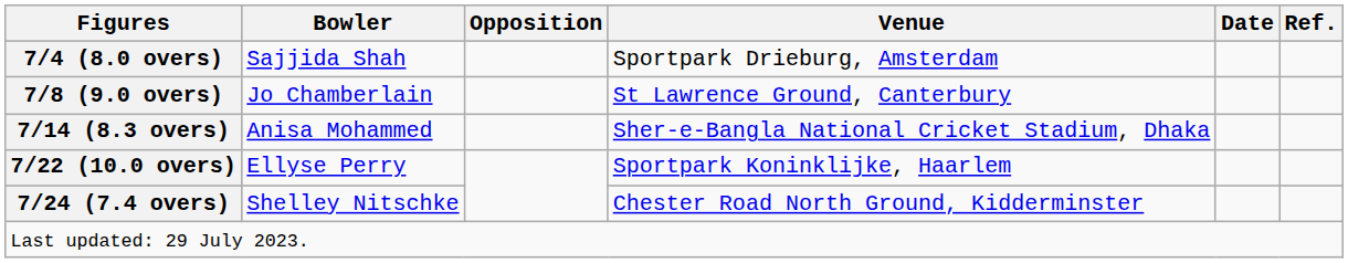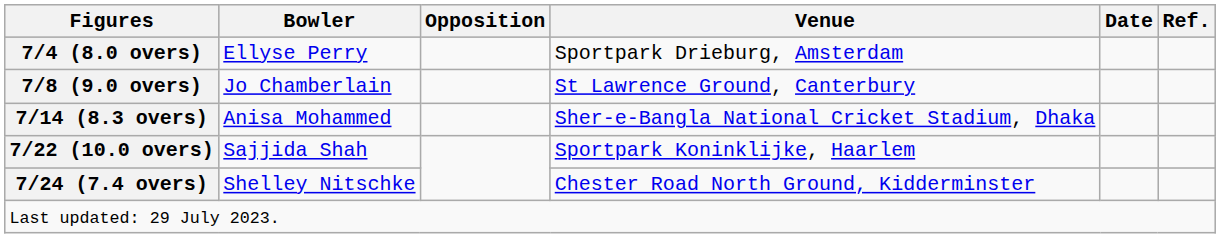 <table class="wikitable">
 <tr>
 <th scope="col">Figures</th>
 <th scope="col">Bowler</th>
 <th scope="col">Opposition</th>
 <th scope="col">Venue</th>
 <th scope="col">Date</th>
 <th scope="col">Ref.</th>
 </tr>
 <tr>
 <th scope="row">7/4 (8.0 overs)</th>
-<td> <a href='#'>Sajjida Shah</a></td>
+<td> <a href='#'>Ellyse Perry</a></td>
 <td></td>
 <td>Sportpark Drieburg, <a href='#'>Amsterdam</a></td>
 <td><a href='#'></a></td>
 <td></td>
 </tr>
 <tr>
 <th scope="row">7/8 (9.0 overs)</th>
 <td> <a href='#'>Jo Chamberlain</a></td>
 <td></td>
 <td><a href='#'>St Lawrence Ground</a>, <a href='#'>Canterbury</a></td>
 <td><a href='#'></a></td>
 <td></td>
 </tr>
 <tr>
 <th scope="row">7/14 (8.3 overs)</th>
 <td> <a href='#'>Anisa Mohammed</a></td>
 <td></td>
 <td><a href='#'>Sher-e-Bangla National Cricket Stadium</a>, <a href='#'>Dhaka</a></td>
 <td><a href='#'></a></td>
 <td></td>
 </tr>
 <tr>
 <th scope="row">7/22 (10.0 overs)</th>
-<td> <a href='#'>Ellyse Perry</a></td>
+<td> <a href='#'>Sajjida Shah</a></td>
 <td rowspan=2></td>
 <td><a href='#'>Sportpark Koninklijke</a>, <a href='#'>Haarlem</a></td>
 <td><a href='#'></a></td>
 <td></td>
 </tr>
 <tr>
 <th scope="row">7/24  (7.4 overs)</th>
 <td> <a href='#'>Shelley Nitschke</a></td>
 <td><a href='#'>Chester Road North Ground, Kidderminster</a></td>
 <td><a href='#'></a></td>
 <td></td>
 </tr>
 <tr>
 <td scope="row" colspan=6><small>Last updated: 29 July 2023.</small></td>
 </tr>
 </table>
